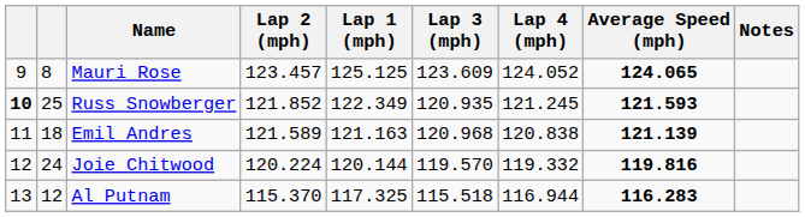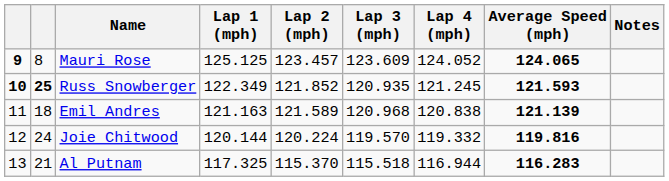 <table class="wikitable" style="font-size: 90%;">
 <tr align="center">
 <th></th>
 <th></th>
 <th>Name</th>
+<th>Lap 1<br>(mph)</th>
 <th>Lap 2<br>(mph)</th>
-<th>Lap 1<br>(mph)</th>
 <th>Lap 3<br>(mph)</th>
 <th>Lap 4<br>(mph)</th>
 <th>Average Speed<br>(mph)</th>
 <th>Notes</th>
 </tr>
 <tr>
-<td align=center>9</td>
+<td align=center><strong>9</strong></td>
 <td>8</td>
 <td> <a href='#'>Mauri Rose</a></td>
+<td>125.125</td>
 <td>123.457</td>
-<td>125.125</td>
 <td>123.609</td>
 <td>124.052</td>
 <td align=center><strong>124.065</strong></td>
 <td></td>
 </tr>
 <tr>
 <td align=center><strong>10</strong></td>
-<td>25</td>
+<td><strong>25</strong></td>
 <td> <a href='#'>Russ Snowberger</a></td>
+<td>122.349</td>
 <td>121.852</td>
-<td>122.349</td>
 <td>120.935</td>
 <td>121.245</td>
 <td align=center><strong>121.593</strong></td>
 <td></td>
 </tr>
 <tr>
 <td align=center>11</td>
 <td>18</td>
 <td> <a href='#'>Emil Andres</a></td>
+<td>121.163</td>
 <td>121.589</td>
-<td>121.163</td>
 <td>120.968</td>
 <td>120.838</td>
 <td align=center><strong>121.139</strong></td>
 <td></td>
 </tr>
 <tr>
 <td align=center>12</td>
 <td>24</td>
 <td> <a href='#'>Joie Chitwood</a></td>
+<td>120.144</td>
 <td>120.224</td>
-<td>120.144</td>
 <td>119.570</td>
 <td>119.332</td>
 <td align=center><strong>119.816</strong></td>
 <td></td>
 </tr>
 <tr>
 <td align=center>13</td>
-<td>12</td>
+<td>21</td>
 <td> <a href='#'>Al Putnam</a></td>
+<td>117.325</td>
 <td>115.370</td>
-<td>117.325</td>
 <td>115.518</td>
 <td>116.944</td>
 <td align=center><strong>116.283</strong></td>
 <td></td>
 </tr>
 </table>
